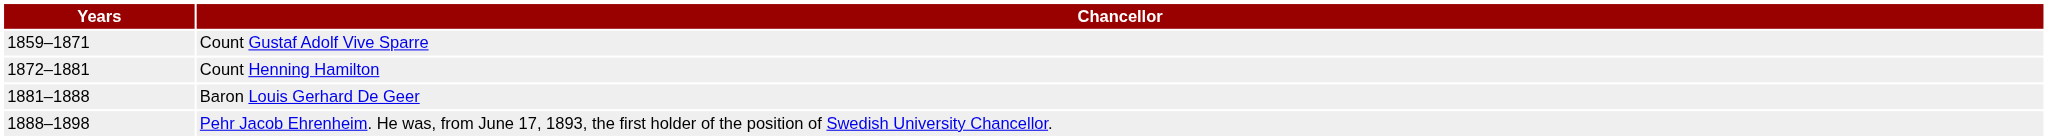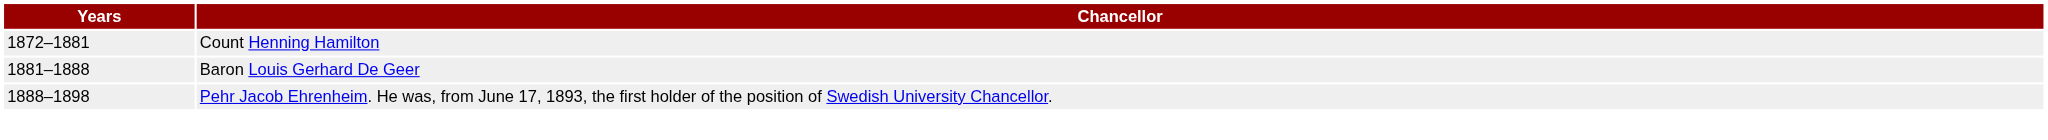 <table width="100%" border="0" cellpadding="3" cellspacing="2">
 <tr valign="top" style="background: #990000; color: #FFFFFF">
 <th>Years</th>
 <th>Chancellor</th>
-</tr>
-<tr valign="top" style="background: #efefef">
-<td>1859–1871</td>
-<td>Count <a href='#'>Gustaf Adolf Vive Sparre</a></td>
 </tr>
 <tr valign="top" style="background: #efefef">
 <td>1872–1881</td>
 <td>Count <a href='#'>Henning Hamilton</a></td>
 </tr>
 <tr valign="top" style="background: #efefef">
 <td>1881–1888</td>
 <td>Baron <a href='#'>Louis Gerhard De Geer</a></td>
 </tr>
 <tr valign="top" style="background: #efefef">
 <td>1888–1898</td>
 <td><a href='#'>Pehr Jacob Ehrenheim</a>. He was, from June 17, 1893, the first holder of the position of <a href='#'>Swedish University Chancellor</a>.</td>
 </tr>
 </table>
